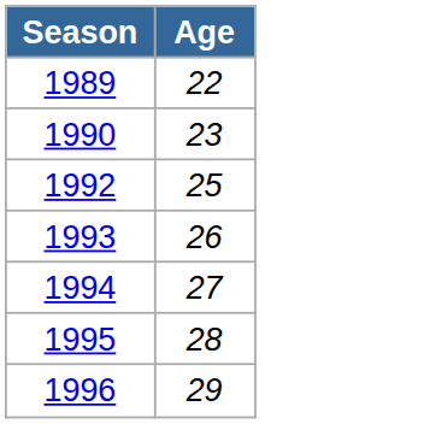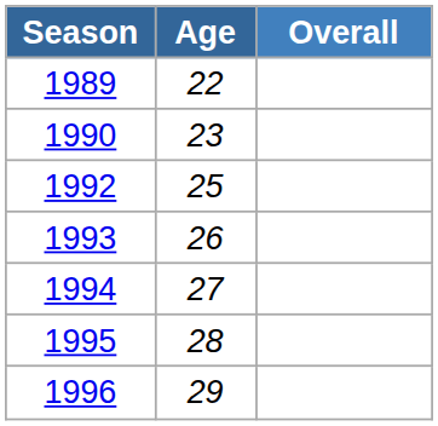 <table class="wikitable" style="font-size:95%; text-align:center; border:grey solid 1px; border-collapse:collapse; background:#ffffff;">
 <tr>
 <th style="background-color:#369; color:white; width:60px;"> Season </th>
 <th style="background-color:#369; color:white; width:40px;"> Age </th>
+<th style="background-color:#4180be; color:white; width:75px;">Overall</th>
 </tr>
 <tr>
 <td><a href='#'>1989</a></td>
 <td><em>22</em></td>
+<td></td>
 </tr>
 <tr>
 <td><a href='#'>1990</a></td>
 <td><em>23</em></td>
+<td></td>
 </tr>
 <tr>
 <td><a href='#'>1992</a></td>
 <td><em>25</em></td>
+<td></td>
 </tr>
 <tr>
 <td><a href='#'>1993</a></td>
 <td><em>26</em></td>
+<td></td>
 </tr>
 <tr>
 <td><a href='#'>1994</a></td>
 <td><em>27</em></td>
+<td></td>
 </tr>
 <tr>
 <td><a href='#'>1995</a></td>
 <td><em>28</em></td>
+<td></td>
 </tr>
 <tr>
 <td><a href='#'>1996</a></td>
 <td><em>29</em></td>
+<td></td>
 </tr>
 </table>
